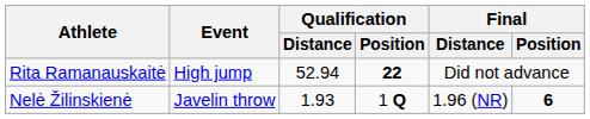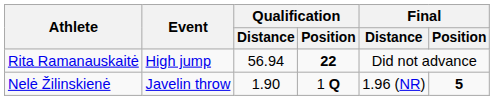 <table class=wikitable style="font-size:90%">
 <tr>
 <th rowspan="2">Athlete</th>
 <th rowspan="2">Event</th>
 <th colspan="2">Qualification</th>
 <th colspan="2">Final</th>
 </tr>
 <tr style="font-size:95%">
 <th>Distance</th>
 <th>Position</th>
 <th>Distance</th>
 <th>Position</th>
 </tr>
 <tr align=center>
 <td align=left><a href='#'>Rita Ramanauskaitė</a></td>
 <td align=left><a href='#'>High jump</a></td>
-<td>52.94</td>
+<td>56.94</td>
 <td><strong>22</strong></td>
 <td colspan=2>Did not advance</td>
 </tr>
 <tr align=center>
 <td align=left><a href='#'>Nelė Žilinskienė</a></td>
 <td align=left><a href='#'>Javelin throw</a></td>
-<td>1.93</td>
+<td>1.90</td>
 <td>1 <strong>Q</strong></td>
 <td>1.96 (<a href='#'>NR</a>)</td>
-<td><strong>6</strong></td>
+<td><strong>5</strong></td>
 </tr>
 </table>
